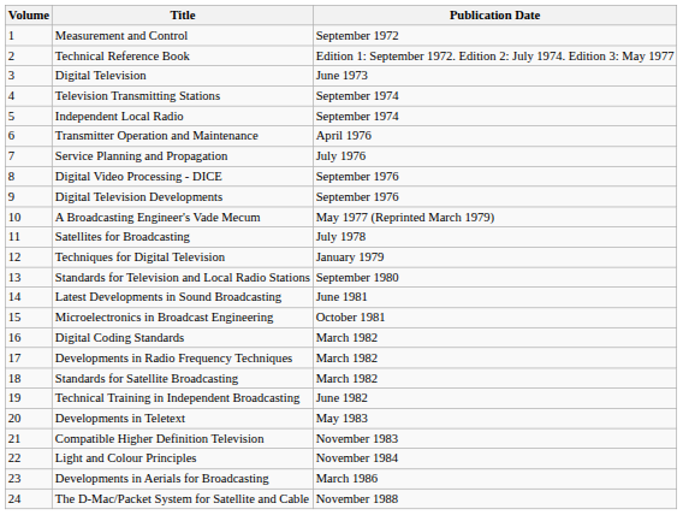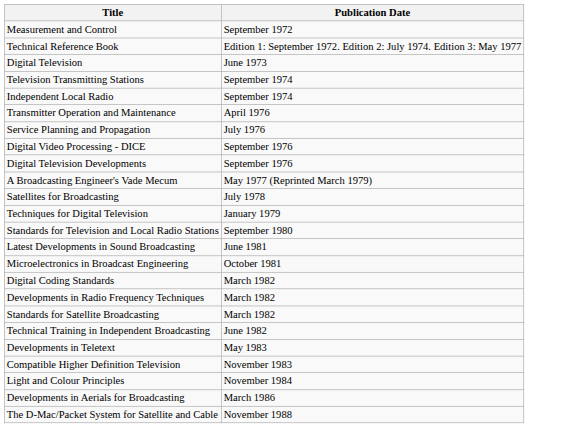 <table class="wikitable">
 <tr>
-<th>Volume</th>
 <th>Title</th>
 <th>Publication Date</th>
 </tr>
 <tr>
-<td>1</td>
 <td>Measurement and Control</td>
 <td>September 1972</td>
 </tr>
 <tr>
-<td>2</td>
 <td>Technical Reference Book</td>
 <td>Edition 1:  September 1972.  Edition 2: July 1974.  Edition 3:  May 1977</td>
 </tr>
 <tr>
-<td>3</td>
 <td>Digital Television</td>
 <td>June 1973</td>
 </tr>
 <tr>
-<td>4</td>
 <td>Television Transmitting Stations</td>
 <td>September 1974</td>
 </tr>
 <tr>
-<td>5</td>
 <td>Independent Local Radio</td>
 <td>September 1974</td>
 </tr>
 <tr>
-<td>6</td>
 <td>Transmitter Operation and Maintenance</td>
 <td>April 1976</td>
 </tr>
 <tr>
-<td>7</td>
 <td>Service Planning and Propagation</td>
 <td>July 1976</td>
 </tr>
 <tr>
-<td>8</td>
 <td>Digital Video Processing - DICE</td>
 <td>September 1976</td>
 </tr>
 <tr>
-<td>9</td>
 <td>Digital Television Developments</td>
 <td>September 1976</td>
 </tr>
 <tr>
-<td>10</td>
 <td>A Broadcasting Engineer's Vade Mecum</td>
 <td>May 1977 (Reprinted March 1979)</td>
 </tr>
 <tr>
-<td>11</td>
 <td>Satellites for Broadcasting</td>
 <td>July 1978</td>
 </tr>
 <tr>
-<td>12</td>
 <td>Techniques for Digital Television</td>
 <td>January 1979</td>
 </tr>
 <tr>
-<td>13</td>
 <td>Standards for Television and Local Radio Stations</td>
 <td>September 1980</td>
 </tr>
 <tr>
-<td>14</td>
 <td>Latest Developments in Sound Broadcasting</td>
 <td>June 1981</td>
 </tr>
 <tr>
-<td>15</td>
 <td>Microelectronics in Broadcast Engineering</td>
 <td>October 1981</td>
 </tr>
 <tr>
-<td>16</td>
 <td>Digital Coding Standards</td>
 <td>March 1982</td>
 </tr>
 <tr>
-<td>17</td>
 <td>Developments in Radio Frequency Techniques</td>
 <td>March 1982</td>
 </tr>
 <tr>
-<td>18</td>
 <td>Standards for Satellite Broadcasting</td>
 <td>March 1982</td>
 </tr>
 <tr>
-<td>19</td>
 <td>Technical Training in Independent Broadcasting</td>
 <td>June 1982</td>
 </tr>
 <tr>
-<td>20</td>
 <td>Developments in Teletext</td>
 <td>May 1983</td>
 </tr>
 <tr>
-<td>21</td>
 <td>Compatible Higher Definition Television</td>
 <td>November 1983</td>
 </tr>
 <tr>
-<td>22</td>
 <td>Light and Colour Principles</td>
 <td>November 1984</td>
 </tr>
 <tr>
-<td>23</td>
 <td>Developments in Aerials for Broadcasting</td>
 <td>March 1986</td>
 </tr>
 <tr>
-<td>24</td>
 <td>The D-Mac/Packet System for Satellite and Cable</td>
 <td>November 1988</td>
 </tr>
 </table>
